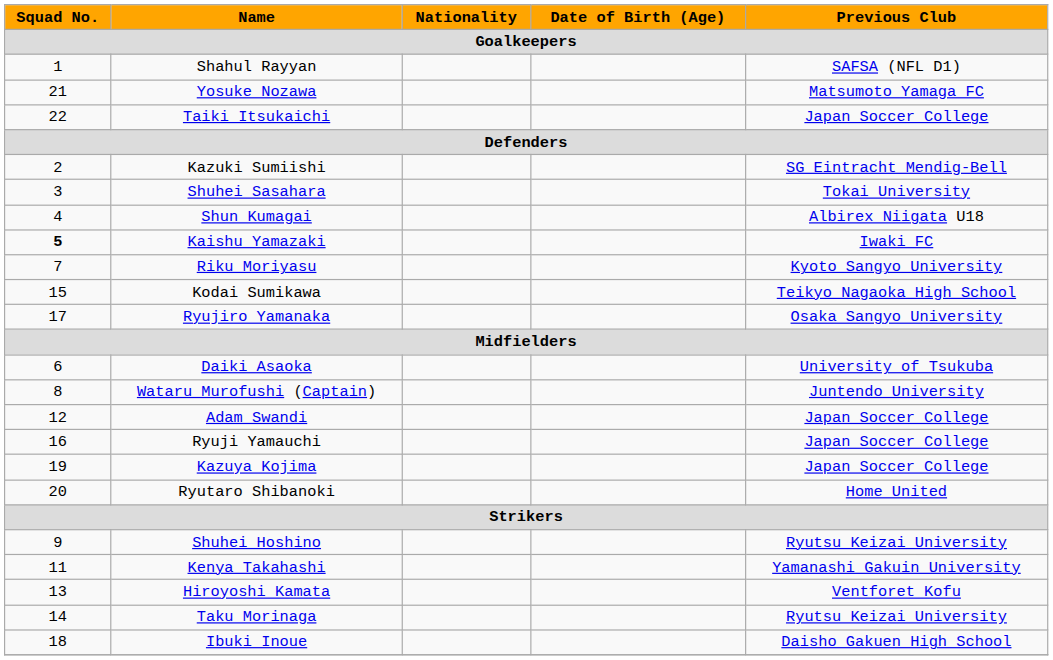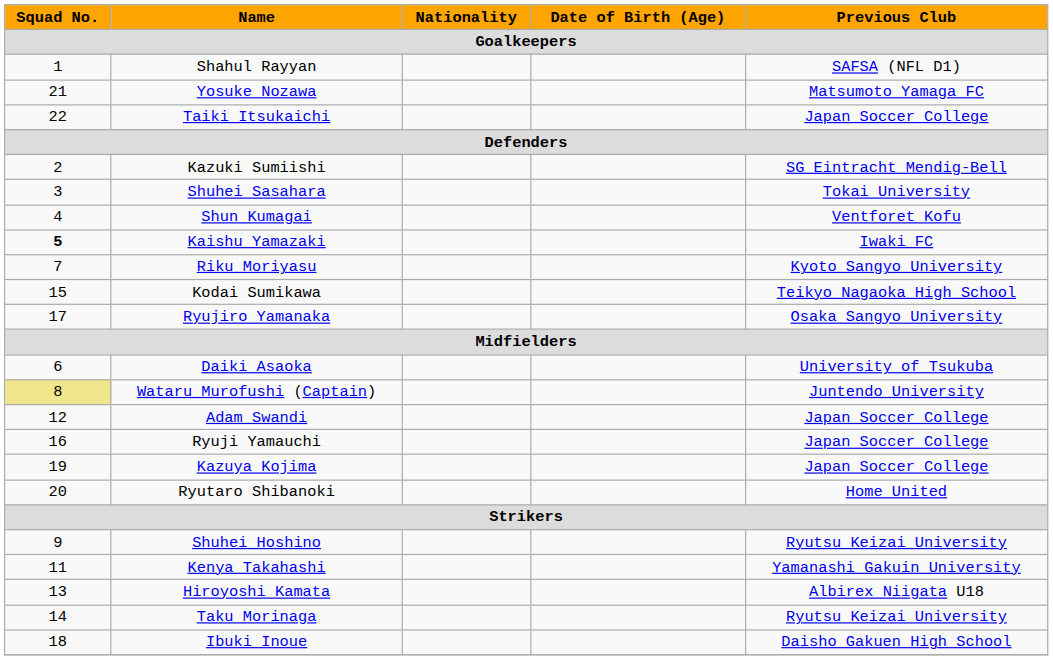 <table class="wikitable" style="text-align:center; font-size:100%; width:70%;">
 <tr>
 <th style="background:#FFA500; color:black; text-align:center;">Squad No.</th>
 <th style="background:#FFA500; color:black; text-align:center;">Name</th>
 <th style="background:#FFA500; color:black; text-align:center;">Nationality</th>
 <th style="background:#FFA500; color:black; text-align:center;">Date of Birth (Age)</th>
 <th style="background:#FFA500; color:black; text-align:center;">Previous Club</th>
 </tr>
 <tr>
 <th colspan="6" style="background:#dcdcdc; text-align:center">Goalkeepers</th>
 </tr>
 <tr>
 <td>1</td>
 <td>Shahul Rayyan</td>
 <td></td>
 <td></td>
 <td> <a href='#'>SAFSA</a> (NFL D1)</td>
 </tr>
 <tr>
 <td>21</td>
 <td><a href='#'>Yosuke Nozawa</a></td>
 <td></td>
 <td></td>
 <td> <a href='#'>Matsumoto Yamaga FC</a></td>
 </tr>
 <tr>
 <td>22</td>
 <td><a href='#'>Taiki Itsukaichi</a></td>
 <td></td>
 <td></td>
 <td> <a href='#'>Japan Soccer College</a></td>
 </tr>
 <tr>
 <th colspan="6" style="background:#dcdcdc; text-align:center">Defenders</th>
 </tr>
 <tr>
 <td>2</td>
 <td>Kazuki Sumiishi</td>
 <td></td>
 <td></td>
 <td> <a href='#'>SG Eintracht Mendig-Bell</a></td>
 </tr>
 <tr>
 <td>3</td>
 <td><a href='#'>Shuhei Sasahara</a></td>
 <td></td>
 <td></td>
 <td> <a href='#'>Tokai University</a></td>
 </tr>
 <tr>
 <td>4</td>
 <td><a href='#'>Shun Kumagai</a></td>
 <td></td>
 <td></td>
-<td> <a href='#'>Albirex Niigata</a> U18</td>
+<td> <a href='#'>Ventforet Kofu</a></td>
 </tr>
 <tr>
 <td><strong>5</strong></td>
 <td><a href='#'>Kaishu Yamazaki</a></td>
 <td></td>
 <td></td>
 <td> <a href='#'>Iwaki FC</a></td>
 </tr>
 <tr>
 <td>7</td>
 <td><a href='#'>Riku Moriyasu</a></td>
 <td></td>
 <td></td>
 <td> <a href='#'>Kyoto Sangyo University</a></td>
 </tr>
 <tr>
 <td>15</td>
 <td>Kodai Sumikawa</td>
 <td></td>
 <td></td>
 <td> <a href='#'>Teikyo Nagaoka High School</a></td>
 </tr>
 <tr>
 <td>17</td>
 <td><a href='#'>Ryujiro Yamanaka</a></td>
 <td></td>
 <td></td>
 <td> <a href='#'>Osaka Sangyo University</a></td>
 </tr>
 <tr>
 <th colspan="6" style="background:#dcdcdc; text-align:center">Midfielders</th>
 </tr>
 <tr>
 <td>6</td>
 <td><a href='#'>Daiki Asaoka</a></td>
 <td></td>
 <td></td>
 <td> <a href='#'>University of Tsukuba</a></td>
 </tr>
 <tr>
-<td>8</td>
+<td style="background: khaki;">8</td>
 <td><a href='#'>Wataru Murofushi</a> (<a href='#'>Captain</a>)</td>
 <td></td>
 <td></td>
 <td> <a href='#'>Juntendo University</a></td>
 </tr>
 <tr>
 <td>12</td>
 <td><a href='#'>Adam Swandi</a></td>
 <td></td>
 <td></td>
 <td> <a href='#'>Japan Soccer College</a></td>
 </tr>
 <tr>
 <td>16</td>
 <td>Ryuji Yamauchi</td>
 <td></td>
 <td></td>
 <td> <a href='#'>Japan Soccer College</a></td>
 </tr>
 <tr>
 <td>19</td>
 <td><a href='#'>Kazuya Kojima</a></td>
 <td></td>
 <td></td>
 <td> <a href='#'>Japan Soccer College</a></td>
 </tr>
 <tr>
 <td>20</td>
 <td>Ryutaro Shibanoki</td>
 <td></td>
 <td></td>
 <td> <a href='#'>Home United</a></td>
 </tr>
 <tr>
 <th colspan="6" style="background:#dcdcdc; text-align:center">Strikers</th>
 </tr>
 <tr>
 <td>9</td>
 <td><a href='#'>Shuhei Hoshino</a></td>
 <td></td>
 <td></td>
 <td> <a href='#'>Ryutsu Keizai University</a></td>
 </tr>
 <tr>
 <td>11</td>
 <td><a href='#'>Kenya Takahashi</a></td>
 <td></td>
 <td></td>
 <td> <a href='#'>Yamanashi Gakuin University</a></td>
 </tr>
 <tr>
 <td>13</td>
 <td><a href='#'>Hiroyoshi Kamata</a></td>
 <td></td>
 <td></td>
-<td> <a href='#'>Ventforet Kofu</a></td>
+<td> <a href='#'>Albirex Niigata</a> U18</td>
 </tr>
 <tr>
 <td>14</td>
 <td><a href='#'>Taku Morinaga</a></td>
 <td></td>
 <td></td>
 <td> <a href='#'>Ryutsu Keizai University</a></td>
 </tr>
 <tr>
 <td>18</td>
 <td><a href='#'>Ibuki Inoue</a></td>
 <td></td>
 <td></td>
 <td> <a href='#'>Daisho Gakuen High School</a></td>
 </tr>
 <tr>
 </tr>
 </table>
